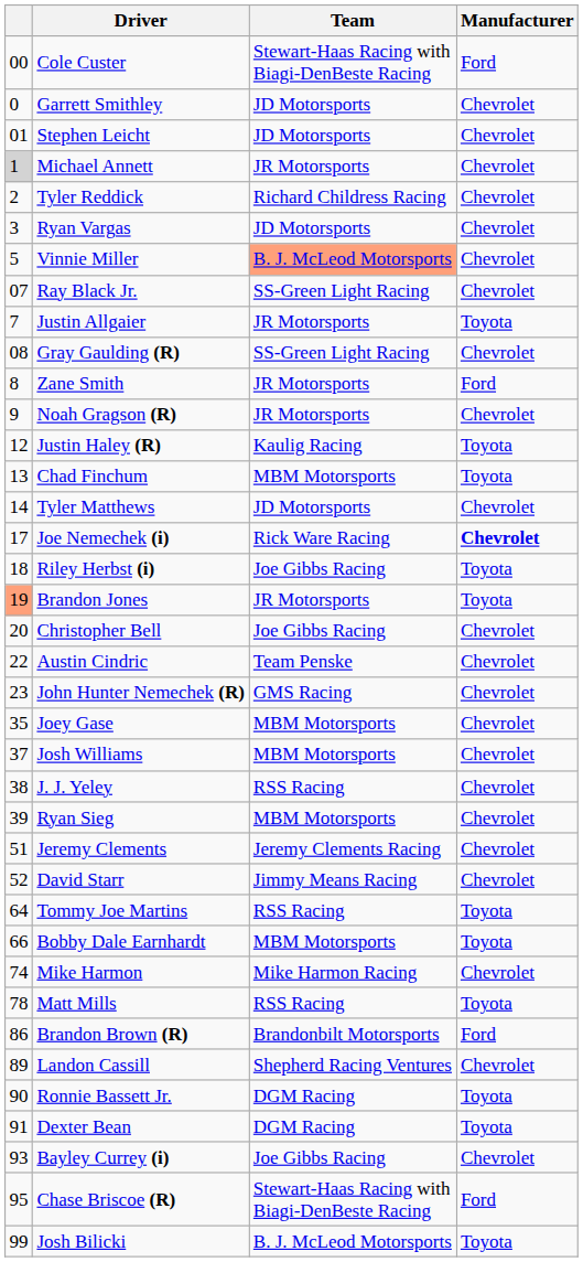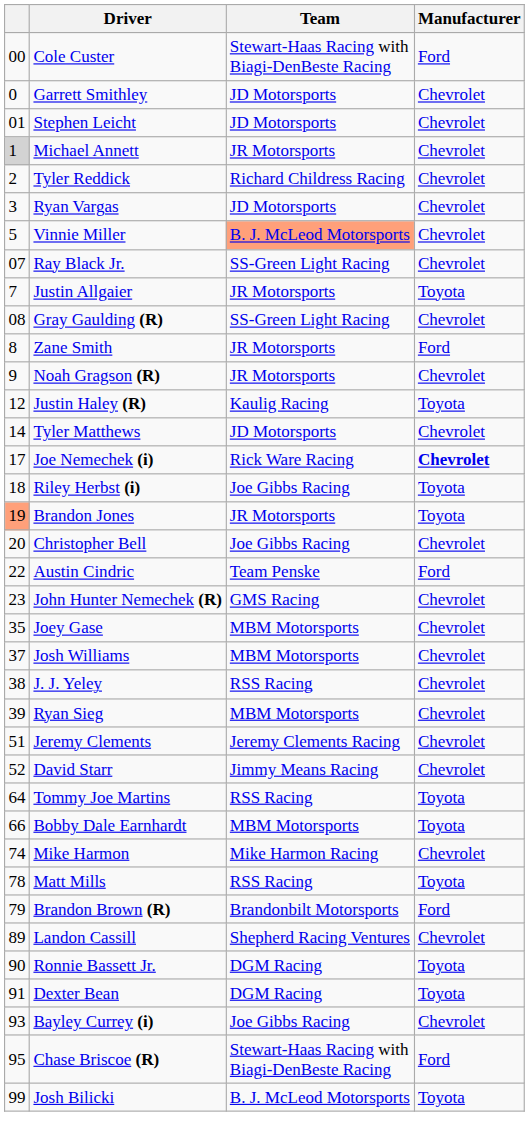 <table class="wikitable" style="font-size:95%">
 <tr>
 <th></th>
 <th>Driver</th>
 <th>Team</th>
 <th>Manufacturer</th>
 </tr>
 <tr>
 <td>00</td>
 <td><a href='#'>Cole Custer</a></td>
 <td><a href='#'>Stewart-Haas Racing</a> with <br> <a href='#'>Biagi-DenBeste Racing</a></td>
 <td><a href='#'>Ford</a></td>
 </tr>
 <tr>
 <td>0</td>
 <td><a href='#'>Garrett Smithley</a></td>
 <td><a href='#'>JD Motorsports</a></td>
 <td><a href='#'>Chevrolet</a></td>
 </tr>
 <tr>
 <td>01</td>
 <td><a href='#'>Stephen Leicht</a></td>
 <td><a href='#'>JD Motorsports</a></td>
 <td><a href='#'>Chevrolet</a></td>
 </tr>
 <tr>
 <td style="background: lightgrey;">1</td>
 <td><a href='#'>Michael Annett</a></td>
 <td><a href='#'>JR Motorsports</a></td>
 <td><a href='#'>Chevrolet</a></td>
 </tr>
 <tr>
 <td>2</td>
 <td><a href='#'>Tyler Reddick</a></td>
 <td><a href='#'>Richard Childress Racing</a></td>
 <td><a href='#'>Chevrolet</a></td>
 </tr>
 <tr>
 <td>3</td>
 <td><a href='#'>Ryan Vargas</a></td>
 <td><a href='#'>JD Motorsports</a></td>
 <td><a href='#'>Chevrolet</a></td>
 </tr>
 <tr>
 <td>5</td>
 <td><a href='#'>Vinnie Miller</a></td>
 <td style="background: lightsalmon;"><a href='#'>B. J. McLeod Motorsports</a></td>
 <td><a href='#'>Chevrolet</a></td>
 </tr>
 <tr>
 <td>07</td>
 <td><a href='#'>Ray Black Jr.</a></td>
 <td><a href='#'>SS-Green Light Racing</a></td>
 <td><a href='#'>Chevrolet</a></td>
 </tr>
 <tr>
 <td>7</td>
 <td><a href='#'>Justin Allgaier</a></td>
 <td><a href='#'>JR Motorsports</a></td>
 <td><a href='#'>Toyota</a></td>
 </tr>
 <tr>
 <td>08</td>
 <td><a href='#'>Gray Gaulding</a> <strong>(R)</strong></td>
 <td><a href='#'>SS-Green Light Racing</a></td>
 <td><a href='#'>Chevrolet</a></td>
 </tr>
 <tr>
 <td>8</td>
 <td><a href='#'>Zane Smith</a></td>
 <td><a href='#'>JR Motorsports</a></td>
 <td><a href='#'>Ford</a></td>
 </tr>
 <tr>
 <td>9</td>
 <td><a href='#'>Noah Gragson</a> <strong>(R)</strong></td>
 <td><a href='#'>JR Motorsports</a></td>
 <td><a href='#'>Chevrolet</a></td>
 </tr>
 <tr>
 <td>12</td>
 <td><a href='#'>Justin Haley</a> <strong>(R)</strong></td>
 <td><a href='#'>Kaulig Racing</a></td>
 <td><a href='#'>Toyota</a></td>
 </tr>
 <tr>
-<td>13</td>
-<td><a href='#'>Chad Finchum</a></td>
-<td><a href='#'>MBM Motorsports</a></td>
-<td><a href='#'>Toyota</a></td>
-</tr>
-<tr>
 <td>14</td>
 <td><a href='#'>Tyler Matthews</a></td>
 <td><a href='#'>JD Motorsports</a></td>
 <td><a href='#'>Chevrolet</a></td>
 </tr>
 <tr>
 <td>17</td>
 <td><a href='#'>Joe Nemechek</a> <strong>(i)</strong></td>
 <td><a href='#'>Rick Ware Racing</a></td>
 <td><strong><a href='#'>Chevrolet</a></strong></td>
 </tr>
 <tr>
 <td>18</td>
 <td><a href='#'>Riley Herbst</a> <strong>(i)</strong></td>
 <td><a href='#'>Joe Gibbs Racing</a></td>
 <td><a href='#'>Toyota</a></td>
 </tr>
 <tr>
 <td style="background: lightsalmon;">19</td>
 <td><a href='#'>Brandon Jones</a></td>
 <td><a href='#'>JR Motorsports</a></td>
 <td><a href='#'>Toyota</a></td>
 </tr>
 <tr>
 <td>20</td>
 <td><a href='#'>Christopher Bell</a></td>
 <td><a href='#'>Joe Gibbs Racing</a></td>
 <td><a href='#'>Chevrolet</a></td>
 </tr>
 <tr>
 <td>22</td>
 <td><a href='#'>Austin Cindric</a></td>
 <td><a href='#'>Team Penske</a></td>
-<td><a href='#'>Chevrolet</a></td>
+<td><a href='#'>Ford</a></td>
 </tr>
 <tr>
 <td>23</td>
 <td><a href='#'>John Hunter Nemechek</a> <strong>(R)</strong></td>
 <td><a href='#'>GMS Racing</a></td>
 <td><a href='#'>Chevrolet</a></td>
 </tr>
 <tr>
 <td>35</td>
 <td><a href='#'>Joey Gase</a></td>
 <td><a href='#'>MBM Motorsports</a></td>
 <td><a href='#'>Chevrolet</a></td>
 </tr>
 <tr>
 <td>37</td>
 <td><a href='#'>Josh Williams</a></td>
 <td><a href='#'>MBM Motorsports</a></td>
 <td><a href='#'>Chevrolet</a></td>
 </tr>
 <tr>
 <td>38</td>
 <td><a href='#'>J. J. Yeley</a></td>
 <td><a href='#'>RSS Racing</a></td>
 <td><a href='#'>Chevrolet</a></td>
 </tr>
 <tr>
 <td>39</td>
 <td><a href='#'>Ryan Sieg</a></td>
 <td><a href='#'>MBM Motorsports</a></td>
 <td><a href='#'>Chevrolet</a></td>
 </tr>
 <tr>
 <td>51</td>
 <td><a href='#'>Jeremy Clements</a></td>
 <td><a href='#'>Jeremy Clements Racing</a></td>
 <td><a href='#'>Chevrolet</a></td>
 </tr>
 <tr>
 <td>52</td>
 <td><a href='#'>David Starr</a></td>
 <td><a href='#'>Jimmy Means Racing</a></td>
 <td><a href='#'>Chevrolet</a></td>
 </tr>
 <tr>
 <td>64</td>
 <td><a href='#'>Tommy Joe Martins</a></td>
 <td><a href='#'>RSS Racing</a></td>
 <td><a href='#'>Toyota</a></td>
 </tr>
 <tr>
 <td>66</td>
 <td><a href='#'>Bobby Dale Earnhardt</a></td>
 <td><a href='#'>MBM Motorsports</a></td>
 <td><a href='#'>Toyota</a></td>
 </tr>
 <tr>
 <td>74</td>
 <td><a href='#'>Mike Harmon</a></td>
 <td><a href='#'>Mike Harmon Racing</a></td>
 <td><a href='#'>Chevrolet</a></td>
 </tr>
 <tr>
 <td>78</td>
 <td><a href='#'>Matt Mills</a></td>
 <td><a href='#'>RSS Racing</a></td>
 <td><a href='#'>Toyota</a></td>
 </tr>
 <tr>
-<td>86</td>
+<td>79</td>
 <td><a href='#'>Brandon Brown</a> <strong>(R)</strong></td>
 <td><a href='#'>Brandonbilt Motorsports</a></td>
 <td><a href='#'>Ford</a></td>
 </tr>
 <tr>
 <td>89</td>
 <td><a href='#'>Landon Cassill</a></td>
 <td><a href='#'>Shepherd Racing Ventures</a></td>
 <td><a href='#'>Chevrolet</a></td>
 </tr>
 <tr>
 <td>90</td>
 <td><a href='#'>Ronnie Bassett Jr.</a></td>
 <td><a href='#'>DGM Racing</a></td>
 <td><a href='#'>Toyota</a></td>
 </tr>
 <tr>
 <td>91</td>
 <td><a href='#'>Dexter Bean</a></td>
 <td><a href='#'>DGM Racing</a></td>
 <td><a href='#'>Toyota</a></td>
 </tr>
 <tr>
 <td>93</td>
 <td><a href='#'>Bayley Currey</a> <strong>(i)</strong></td>
 <td><a href='#'>Joe Gibbs Racing</a></td>
 <td><a href='#'>Chevrolet</a></td>
 </tr>
 <tr>
 <td>95</td>
 <td><a href='#'>Chase Briscoe</a> <strong>(R)</strong></td>
 <td><a href='#'>Stewart-Haas Racing</a> with <br> <a href='#'>Biagi-DenBeste Racing</a></td>
 <td><a href='#'>Ford</a></td>
 </tr>
 <tr>
 <td>99</td>
 <td><a href='#'>Josh Bilicki</a></td>
 <td><a href='#'>B. J. McLeod Motorsports</a></td>
 <td><a href='#'>Toyota</a></td>
 </tr>
 </table>
